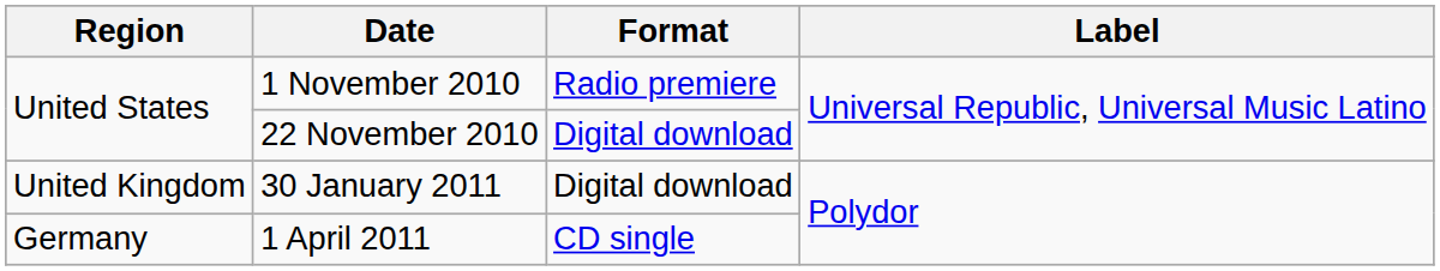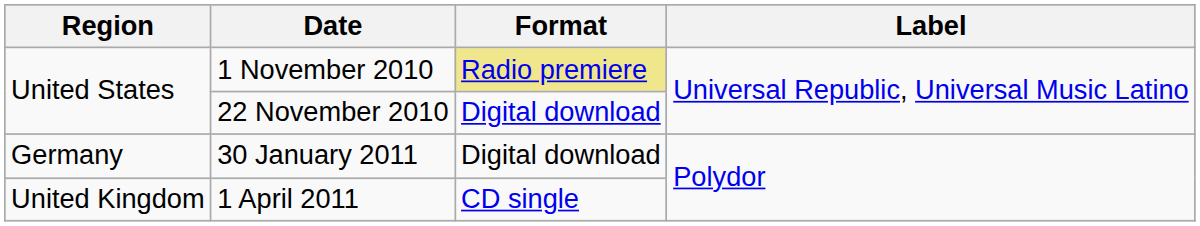 <table class=wikitable>
 <tr>
 <th>Region</th>
 <th>Date</th>
 <th>Format</th>
 <th>Label</th>
 </tr>
 <tr>
 <td rowspan="2">United States</td>
 <td>1 November 2010</td>
-<td><a href='#'>Radio premiere</a></td>
+<td style="background: khaki;"><a href='#'>Radio premiere</a></td>
 <td rowspan="2"><a href='#'>Universal Republic</a>, <a href='#'>Universal Music Latino</a></td>
 </tr>
 <tr>
 <td>22 November 2010</td>
 <td><a href='#'>Digital download</a></td>
 </tr>
 <tr>
-<td>United Kingdom</td>
+<td>Germany</td>
 <td>30 January 2011</td>
 <td>Digital download</td>
 <td rowspan="2"><a href='#'>Polydor</a></td>
 </tr>
 <tr>
-<td>Germany</td>
+<td>United Kingdom</td>
 <td>1 April 2011</td>
 <td><a href='#'>CD single</a></td>
 </tr>
 </table>
